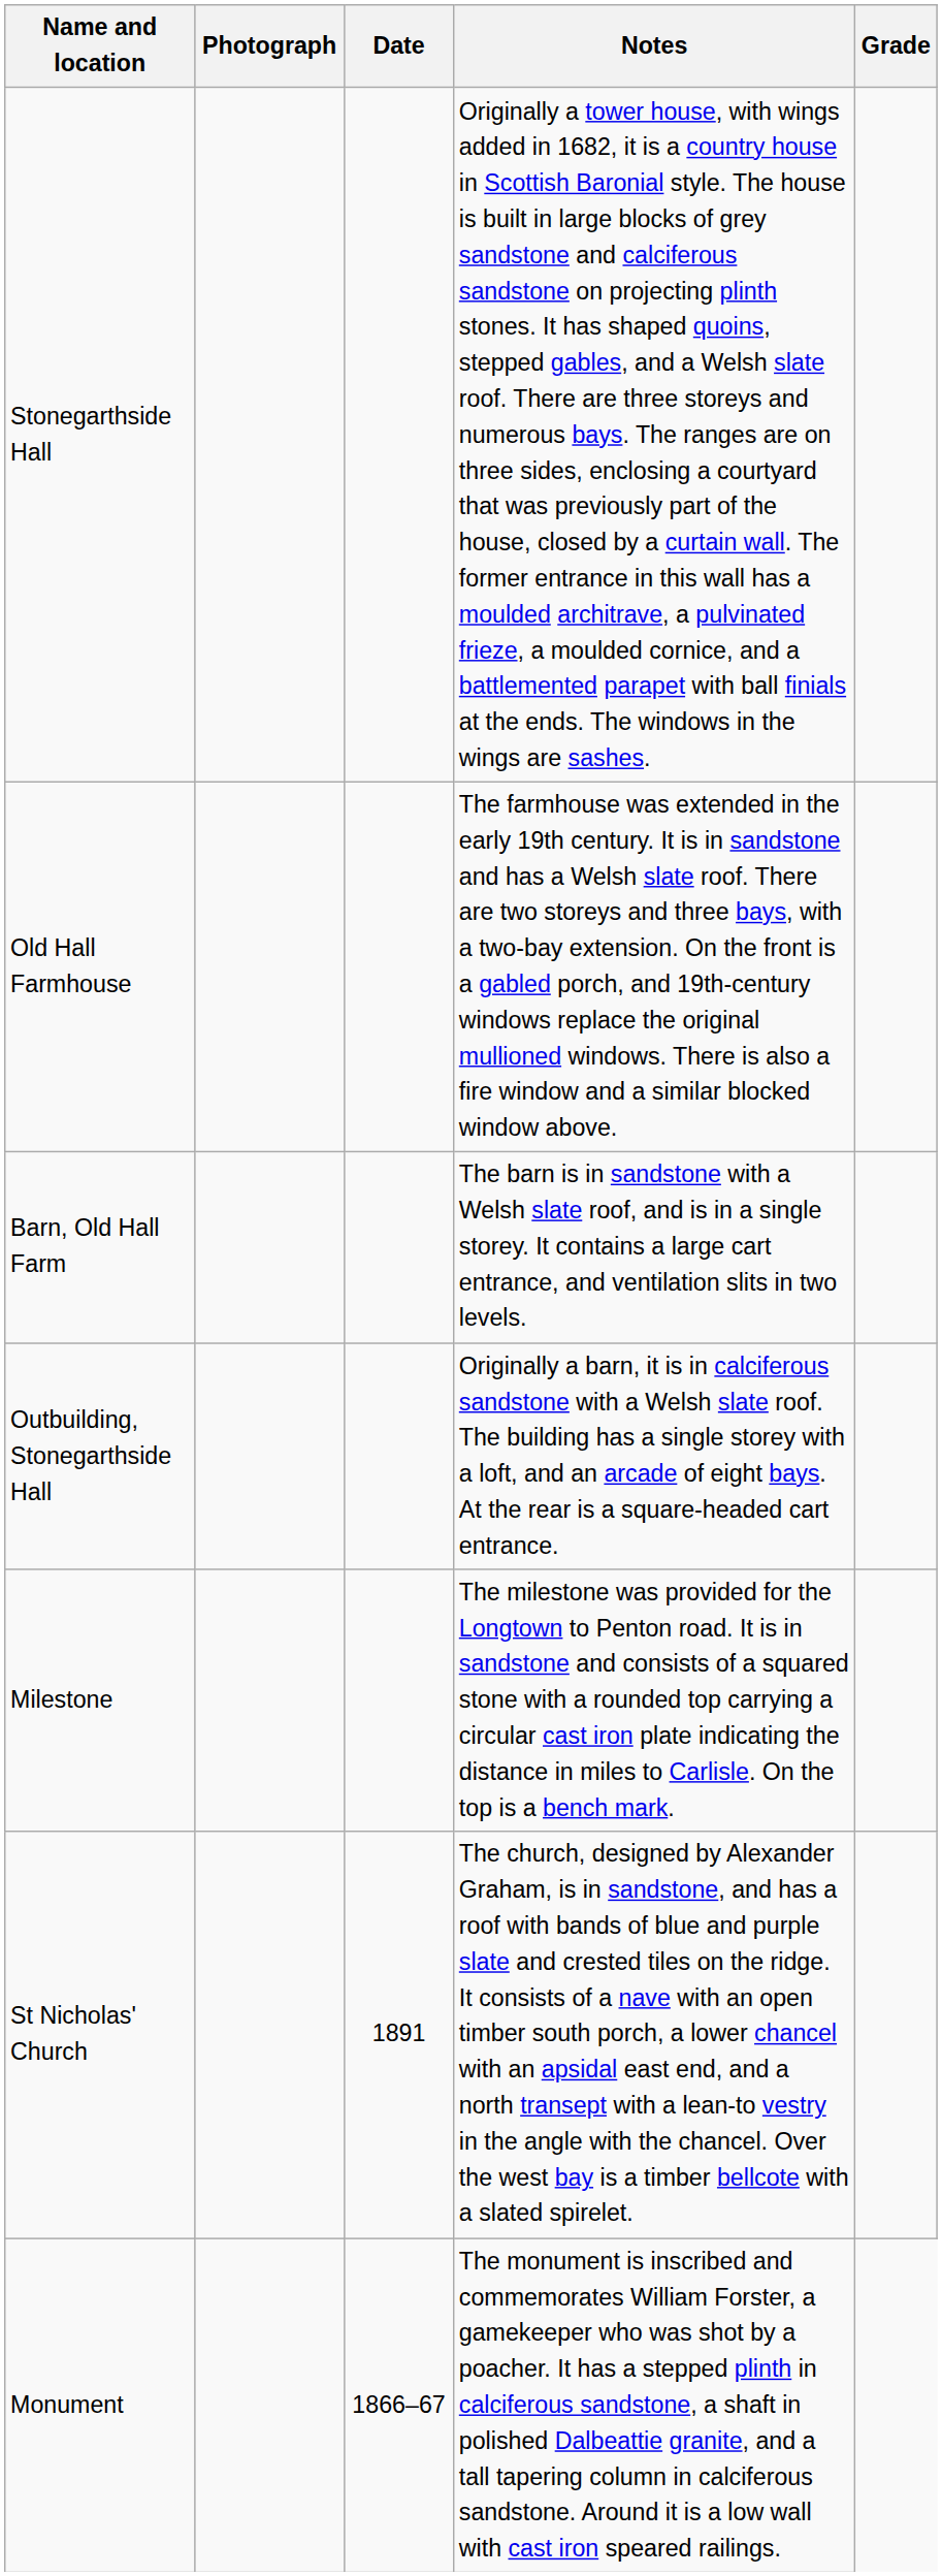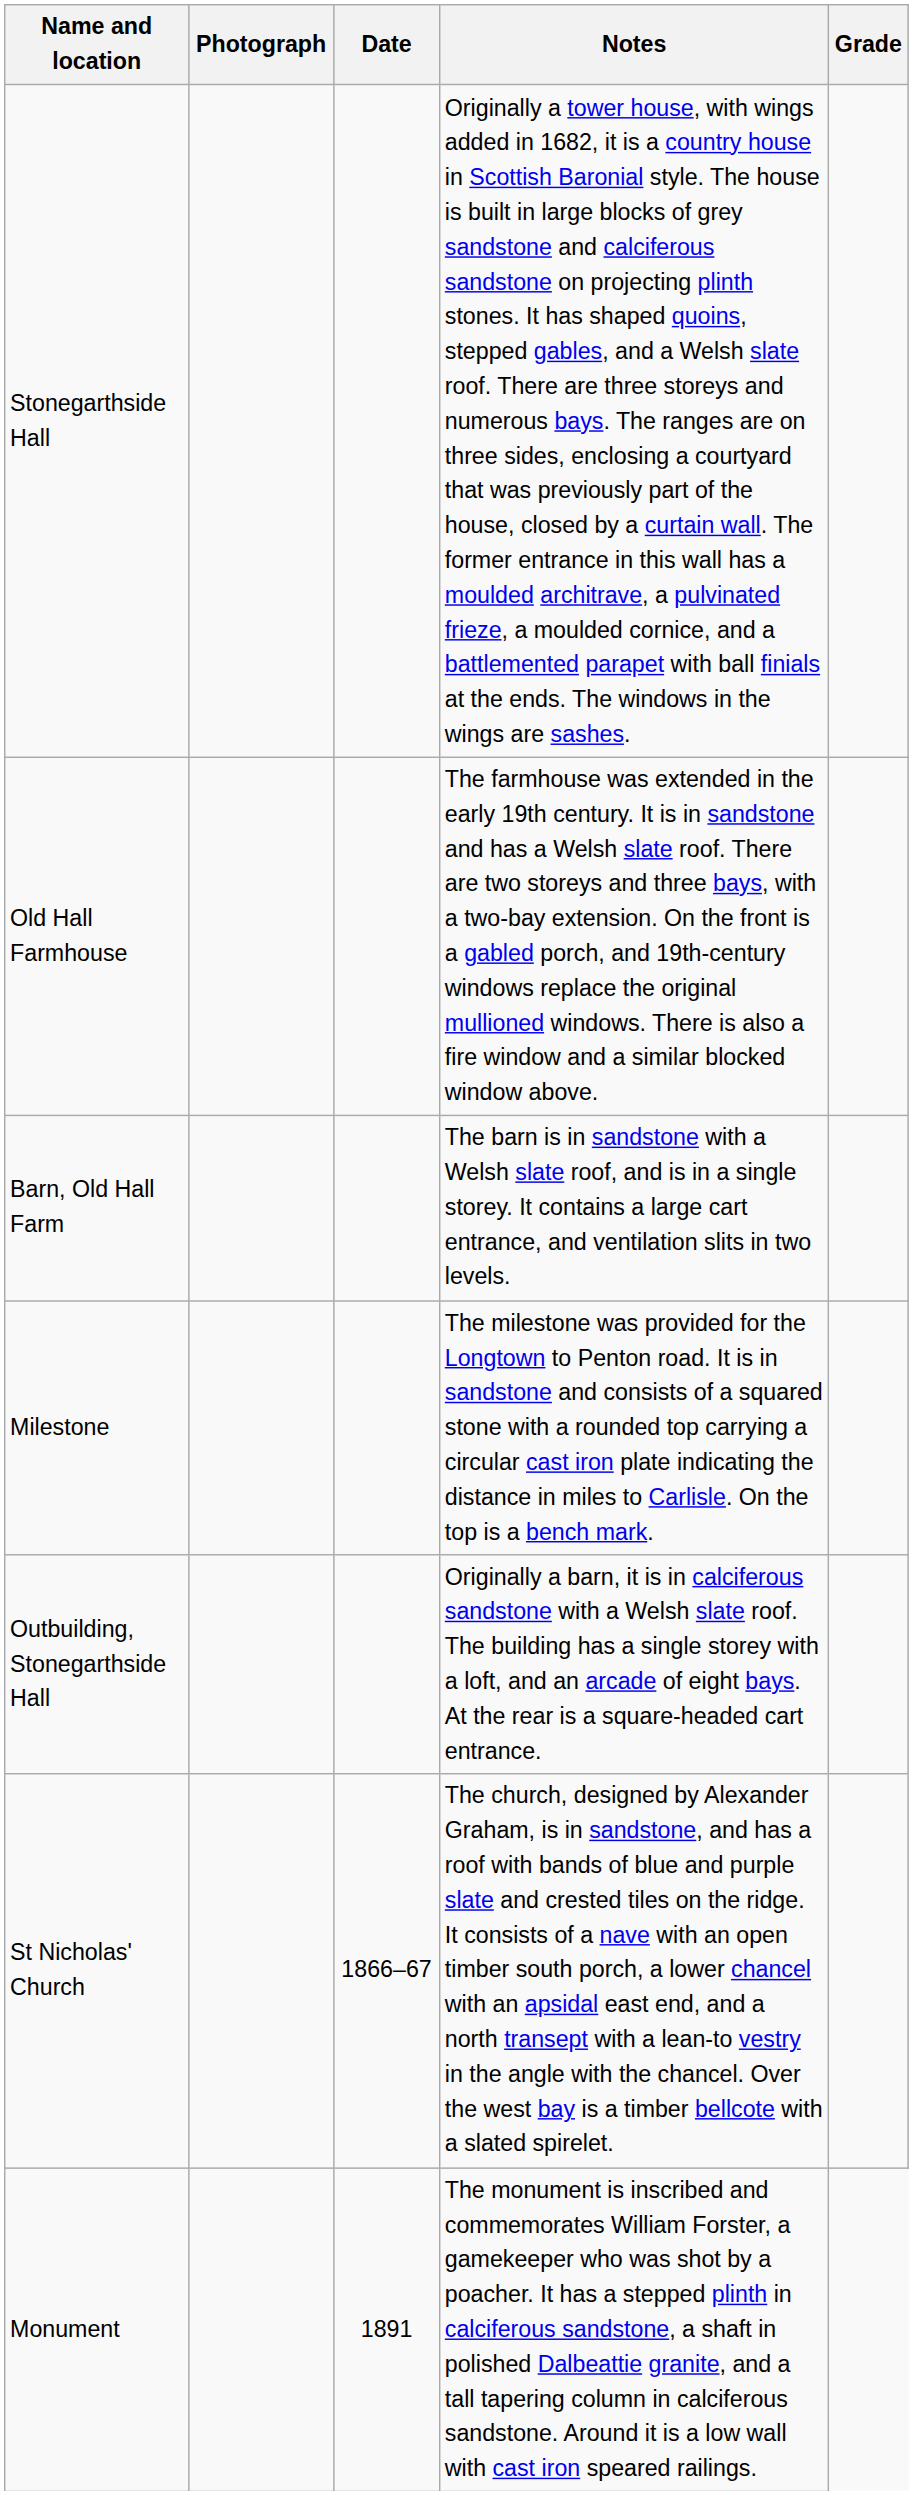 <table class="wikitable sortable plainrowheaders" style="width:100%; border:0; text-align:left; line-height:150%;">
 <tr>
 <th scope="col"  style="width:150px">Name and location</th>
 <th scope="col"  style="width:100px" class="unsortable">Photograph</th>
 <th scope="col"  style="width:120px">Date</th>
 <th scope="col"  style="width:650px" class="unsortable">Notes</th>
 <th scope="col"  style="width:50px">Grade</th>
 </tr>
 <tr>
 <td>Stonegarthside Hall<br><small></small></td>
 <td></td>
 <td align="center"></td>
 <td>Originally a <a href='#'>tower house</a>, with wings added in 1682, it is a <a href='#'>country house</a> in <a href='#'>Scottish Baronial</a> style.  The house is built in large blocks of grey <a href='#'>sandstone</a> and <a href='#'>calciferous sandstone</a> on projecting <a href='#'>plinth</a> stones.  It has shaped <a href='#'>quoins</a>, stepped <a href='#'>gables</a>, and a Welsh <a href='#'>slate</a> roof.  There are three storeys and numerous <a href='#'>bays</a>.  The ranges are on three sides, enclosing a courtyard that was previously part of the house, closed by a <a href='#'>curtain wall</a>.  The former entrance in this wall has a <a href='#'>moulded</a> <a href='#'>architrave</a>, a <a href='#'>pulvinated frieze</a>, a moulded cornice, and a <a href='#'>battlemented</a> <a href='#'>parapet</a> with ball <a href='#'>finials</a> at the ends.  The windows in the wings are <a href='#'>sashes</a>.</td>
 <td align="center" ></td>
 </tr>
 <tr>
 <td>Old Hall Farmhouse<br><small></small></td>
 <td></td>
 <td align="center"></td>
 <td>The farmhouse was extended in the early 19th century.  It is in <a href='#'>sandstone</a> and has a Welsh <a href='#'>slate</a> roof.  There are two storeys and three <a href='#'>bays</a>, with a two-bay extension.  On the front is a <a href='#'>gabled</a> porch, and 19th-century windows replace the original <a href='#'>mullioned</a> windows.  There is also a fire window and a similar blocked window above.</td>
 <td align="center" ></td>
 </tr>
 <tr>
 <td>Barn, Old Hall Farm<br><small></small></td>
 <td></td>
 <td align="center"></td>
 <td>The barn is in <a href='#'>sandstone</a> with a Welsh <a href='#'>slate</a> roof, and is in a single storey.  It contains a large cart entrance, and ventilation slits in two levels.</td>
 <td align="center" ></td>
 </tr>
 <tr>
+<td>Milestone<br><small></small></td>
+<td></td>
+<td align="center"></td>
+<td>The milestone was provided for the <a href='#'>Longtown</a> to Penton road.  It is in <a href='#'>sandstone</a> and consists of a squared stone with a rounded top carrying a circular <a href='#'>cast iron</a> plate indicating the distance in miles to <a href='#'>Carlisle</a>.  On the top is a <a href='#'>bench mark</a>.</td>
+<td align="center" ></td>
+</tr>
+<tr>
 <td>Outbuilding, Stonegarthside Hall<br><small></small></td>
 <td></td>
 <td align="center"></td>
 <td>Originally a barn, it is in <a href='#'>calciferous sandstone</a> with a Welsh <a href='#'>slate</a> roof.  The building has a single storey with a loft, and an <a href='#'>arcade</a> of eight <a href='#'>bays</a>.  At the rear is a square-headed cart entrance.</td>
 <td align="center" ></td>
 </tr>
 <tr>
-<td>Milestone<br><small></small></td>
-<td></td>
-<td align="center"></td>
-<td>The milestone was provided for the <a href='#'>Longtown</a> to Penton road.  It is in <a href='#'>sandstone</a> and consists of a squared stone with a rounded top carrying a circular <a href='#'>cast iron</a> plate indicating the distance in miles to <a href='#'>Carlisle</a>.  On the top is a <a href='#'>bench mark</a>.</td>
-<td align="center" ></td>
-</tr>
-<tr>
 <td>St Nicholas' Church<br><small></small></td>
 <td></td>
-<td align="center">1891</td>
+<td align="center">1866–67</td>
 <td>The church, designed by Alexander Graham, is in <a href='#'>sandstone</a>, and has a roof with bands of blue and purple <a href='#'>slate</a> and crested tiles on the ridge.  It consists of a <a href='#'>nave</a> with an open timber south porch, a lower <a href='#'>chancel</a> with an <a href='#'>apsidal</a> east end, and a north <a href='#'>transept</a> with a lean-to <a href='#'>vestry</a> in the angle with the chancel.  Over the west <a href='#'>bay</a> is a timber <a href='#'>bellcote</a> with a slated spirelet.</td>
 <td align="center" ></td>
 </tr>
 <tr>
 <td>Monument<br><small></small></td>
 <td></td>
-<td align="center">1866–67</td>
+<td align="center">1891</td>
 <td>The monument is inscribed and commemorates William Forster, a gamekeeper who was shot by a poacher.  It has a stepped <a href='#'>plinth</a> in <a href='#'>calciferous sandstone</a>, a shaft in polished <a href='#'>Dalbeattie</a> <a href='#'>granite</a>, and a tall tapering column in calciferous sandstone.  Around it is a low wall with <a href='#'>cast iron</a> speared railings.</td>
 </tr>
 <tr>
 </tr>
 </table>
